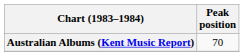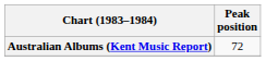 <table class="wikitable sortable plainrowheaders">
 <tr>
 <th>Chart (1983–1984)</th>
 <th>Peak<br>position</th>
 </tr>
 <tr>
 <th scope="row">Australian Albums (<a href='#'>Kent Music Report</a>)</th>
-<td align="center">70</td>
+<td align="center">72</td>
 </tr>
 <tr>
 </tr>
 <tr>
 </tr>
 <tr>
 </tr>
 <tr>
 </tr>
 </table>
